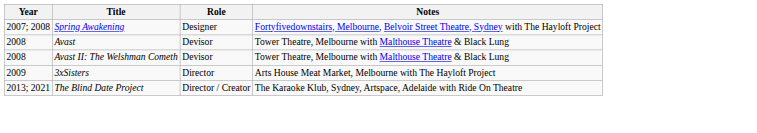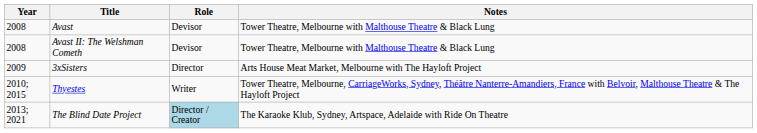 <table class=wikitable>
 <tr>
 <th>Year</th>
 <th>Title</th>
 <th>Role</th>
 <th>Notes</th>
-</tr>
-<tr>
-<td>2007; 2008</td>
-<td><em><a href='#'>Spring Awakening</a></em></td>
-<td>Designer</td>
-<td><a href='#'>Fortyfivedownstairs, Melbourne</a>, <a href='#'>Belvoir Street Theatre, Sydney</a> with The Hayloft Project</td>
 </tr>
 <tr>
 <td>2008</td>
 <td><em>Avast</em></td>
 <td>Devisor</td>
 <td>Tower Theatre, Melbourne with <a href='#'>Malthouse Theatre</a> & Black Lung</td>
 </tr>
 <tr>
 <td>2008</td>
 <td><em>Avast II: The Welshman Cometh</em></td>
 <td>Devisor</td>
 <td>Tower Theatre, Melbourne with <a href='#'>Malthouse Theatre</a> & Black Lung</td>
 </tr>
 <tr>
 <td>2009</td>
 <td><em>3xSisters</em></td>
 <td>Director</td>
 <td>Arts House Meat Market, Melbourne with The Hayloft Project</td>
 </tr>
 <tr>
+<td>2010; 2015</td>
+<td><em><a href='#'>Thyestes</a></em></td>
+<td>Writer</td>
+<td>Tower Theatre, Melbourne, <a href='#'>CarriageWorks, Sydney</a>, <a href='#'>Théâtre Nanterre-Amandiers, France</a> with <a href='#'>Belvoir</a>, <a href='#'>Malthouse Theatre</a> & The Hayloft Project</td>
+</tr>
+<tr>
 <td>2013; 2021</td>
 <td><em>The Blind Date Project</em></td>
-<td>Director / Creator</td>
+<td style="background: lightblue;">Director / Creator</td>
 <td>The Karaoke Klub, Sydney, Artspace, Adelaide with Ride On Theatre</td>
 </tr>
 </table>
